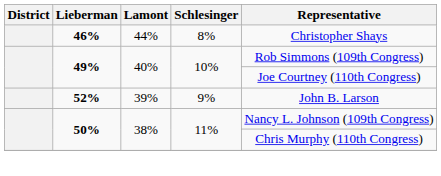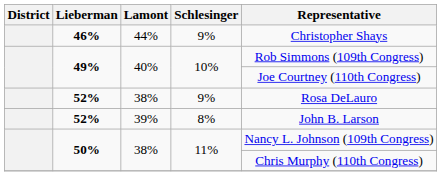 <table class="wikitable">
 <tr>
 <th>District</th>
 <th>Lieberman</th>
 <th>Lamont</th>
 <th>Schlesinger</th>
 <th>Representative</th>
 </tr>
 <tr align=center>
 <th></th>
 <td><strong>46%</strong></td>
 <td>44%</td>
-<td>8%</td>
+<td>9%</td>
 <td><a href='#'>Christopher Shays</a></td>
 </tr>
 <tr align=center>
 <th rowspan=2 ></th>
 <td rowspan=2><strong>49%</strong></td>
 <td rowspan=2>40%</td>
 <td rowspan=2>10%</td>
 <td><a href='#'>Rob Simmons</a> (<a href='#'>109th Congress</a>)</td>
 </tr>
 <tr align=center>
 <td><a href='#'>Joe Courtney</a> (<a href='#'>110th Congress</a>)</td>
 </tr>
 <tr align=center>
 <th></th>
 <td><strong>52%</strong></td>
+<td>38%</td>
+<td>9%</td>
+<td><a href='#'>Rosa DeLauro</a></td>
+</tr>
+<tr align=center>
+<th></th>
+<td><strong>52%</strong></td>
 <td>39%</td>
-<td>9%</td>
+<td>8%</td>
 <td><a href='#'>John B. Larson</a></td>
 </tr>
 <tr align=center>
 <th rowspan=2 ></th>
 <td rowspan=2><strong>50%</strong></td>
 <td rowspan=2>38%</td>
 <td rowspan=2>11%</td>
 <td><a href='#'>Nancy L. Johnson</a> (<a href='#'>109th Congress</a>)</td>
 </tr>
 <tr align=center>
 <td><a href='#'>Chris Murphy</a> (<a href='#'>110th Congress</a>)</td>
 </tr>
 <tr align=center>
 </tr>
 </table>
